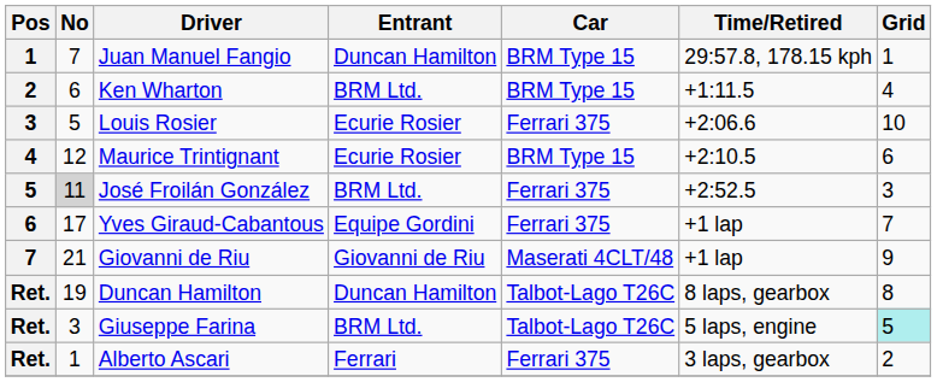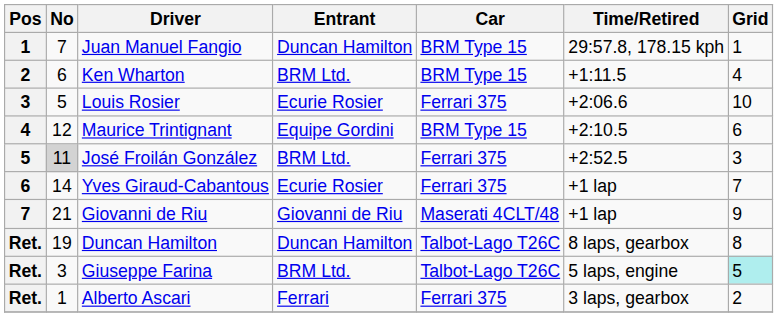 <table class="wikitable" style="font-size: 95%;">
 <tr>
 <th>Pos</th>
 <th>No</th>
 <th>Driver</th>
 <th>Entrant</th>
 <th>Car</th>
 <th>Time/Retired</th>
 <th>Grid</th>
 </tr>
 <tr>
 <th>1</th>
 <td align="center">7</td>
 <td> <a href='#'>Juan Manuel Fangio</a></td>
 <td><a href='#'>Duncan Hamilton</a></td>
 <td><a href='#'>BRM Type 15</a></td>
 <td>29:57.8, 178.15 kph</td>
 <td>1</td>
 </tr>
 <tr>
 <th>2</th>
 <td align="center">6</td>
 <td> <a href='#'>Ken Wharton</a></td>
 <td><a href='#'>BRM Ltd.</a></td>
 <td><a href='#'>BRM Type 15</a></td>
 <td>+1:11.5</td>
 <td>4</td>
 </tr>
 <tr>
 <th>3</th>
 <td align="center">5</td>
 <td> <a href='#'>Louis Rosier</a></td>
 <td><a href='#'>Ecurie Rosier</a></td>
 <td><a href='#'>Ferrari 375</a></td>
 <td>+2:06.6</td>
 <td>10</td>
 </tr>
 <tr>
 <th>4</th>
 <td align="center">12</td>
 <td> <a href='#'>Maurice Trintignant</a></td>
-<td><a href='#'>Ecurie Rosier</a></td>
+<td><a href='#'>Equipe Gordini</a></td>
 <td><a href='#'>BRM Type 15</a></td>
 <td>+2:10.5</td>
 <td>6</td>
 </tr>
 <tr>
 <th>5</th>
 <td align="center" style="background: lightgrey;">11</td>
 <td> <a href='#'>José Froilán González</a></td>
 <td><a href='#'>BRM Ltd.</a></td>
 <td><a href='#'>Ferrari 375</a></td>
 <td>+2:52.5</td>
 <td>3</td>
 </tr>
 <tr>
 <th>6</th>
-<td align="center">17</td>
+<td align="center">14</td>
 <td> <a href='#'>Yves Giraud-Cabantous</a></td>
-<td><a href='#'>Equipe Gordini</a></td>
+<td><a href='#'>Ecurie Rosier</a></td>
 <td><a href='#'>Ferrari 375</a></td>
 <td>+1 lap</td>
 <td>7</td>
 </tr>
 <tr>
 <th>7</th>
 <td align="center">21</td>
 <td> <a href='#'>Giovanni de Riu</a></td>
 <td><a href='#'>Giovanni de Riu</a></td>
 <td><a href='#'>Maserati 4CLT/48</a></td>
 <td>+1 lap</td>
 <td>9</td>
 </tr>
 <tr>
 <th>Ret.</th>
 <td align="center">19</td>
 <td> <a href='#'>Duncan Hamilton</a></td>
 <td><a href='#'>Duncan Hamilton</a></td>
 <td><a href='#'>Talbot-Lago T26C</a></td>
 <td>8 laps, gearbox</td>
 <td>8</td>
 </tr>
 <tr>
 <th>Ret.</th>
 <td align="center">3</td>
 <td> <a href='#'>Giuseppe Farina</a></td>
 <td><a href='#'>BRM Ltd.</a></td>
 <td><a href='#'>Talbot-Lago T26C</a></td>
 <td>5 laps, engine</td>
 <td style="background: paleturquoise;">5</td>
 </tr>
 <tr>
 <th>Ret.</th>
 <td align="center">1</td>
 <td> <a href='#'>Alberto Ascari</a></td>
 <td><a href='#'>Ferrari</a></td>
 <td><a href='#'>Ferrari 375</a></td>
 <td>3 laps, gearbox</td>
 <td>2</td>
 </tr>
 <tr>
 </tr>
 </table>
